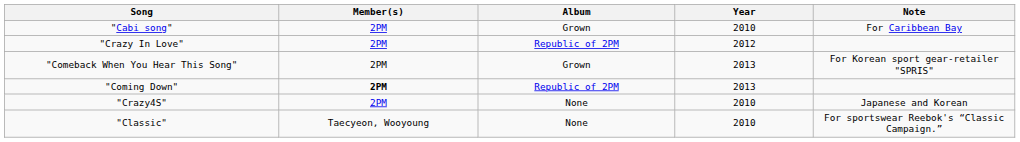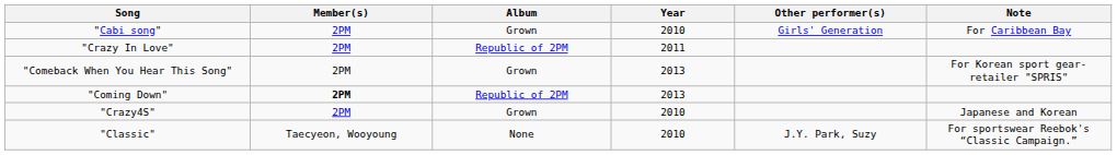 <table class="wikitable" style="margin:0.5em auto; clear:both; font-size:.9em; text-align:center; width:100%">
 <tr>
 <th width="500">Song</th>
 <th width="350">Member(s)</th>
 <th width="350">Album</th>
 <th width="250">Year</th>
+<th width="350">Other performer(s)</th>
 <th width="350">Note</th>
 </tr>
 <tr>
 <td>"<a href='#'>Cabi song</a>"</td>
 <td><a href='#'>2PM</a></td>
 <td>Grown</td>
 <td>2010</td>
+<td><a href='#'>Girls' Generation</a></td>
 <td>For <a href='#'>Caribbean Bay</a></td>
 </tr>
 <tr>
 <td>"Crazy In Love"</td>
 <td><a href='#'>2PM</a></td>
 <td><a href='#'>Republic of 2PM</a></td>
-<td>2012</td>
+<td>2011</td>
+<td></td>
 <td></td>
 </tr>
 <tr>
 <td>"Comeback When You Hear This Song"</td>
 <td>2PM</td>
 <td>Grown</td>
 <td>2013</td>
+<td></td>
 <td>For Korean sport gear-retailer "SPRIS"</td>
 </tr>
 <tr>
 <td>"Coming Down"</td>
 <td><strong>2PM</strong></td>
 <td><a href='#'>Republic of 2PM</a></td>
 <td>2013</td>
 <td></td>
+<td></td>
 </tr>
 <tr Composed by ChanSung>
 <td>"Crazy4S"</td>
 <td><a href='#'>2PM</a></td>
-<td>None</td>
+<td>Grown</td>
 <td>2010</td>
+<td></td>
 <td>Japanese and Korean</td>
 </tr>
 <tr>
 <td>"Classic"</td>
 <td>Taecyeon, Wooyoung</td>
 <td>None</td>
 <td>2010</td>
+<td>J.Y. Park, Suzy</td>
 <td>For sportswear Reebok's “Classic Campaign.”</td>
 </tr>
 </table>
